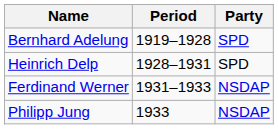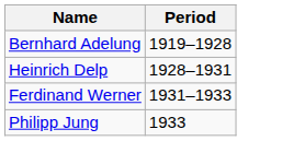 <table class="wikitable">
 <tr>
 <th>Name</th>
 <th>Period</th>
-<th>Party</th>
 </tr>
 <tr>
 <td><a href='#'>Bernhard Adelung</a></td>
 <td>1919–1928</td>
-<td><a href='#'>SPD</a></td>
 </tr>
 <tr>
 <td><a href='#'>Heinrich Delp</a></td>
 <td>1928–1931</td>
-<td>SPD</td>
 </tr>
 <tr>
 <td><a href='#'>Ferdinand Werner</a></td>
 <td>1931–1933</td>
-<td><a href='#'>NSDAP</a></td>
 </tr>
 <tr>
 <td><a href='#'>Philipp Jung</a></td>
 <td>1933</td>
-<td><a href='#'>NSDAP</a></td>
 </tr>
 </table>
